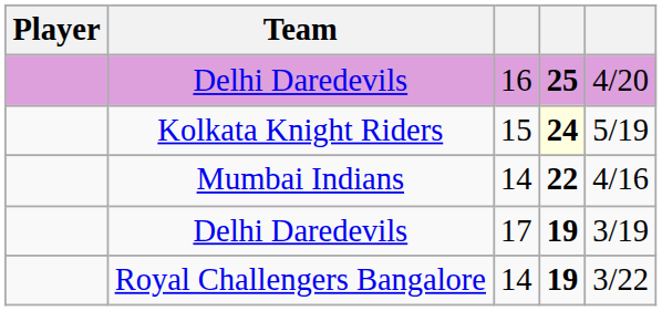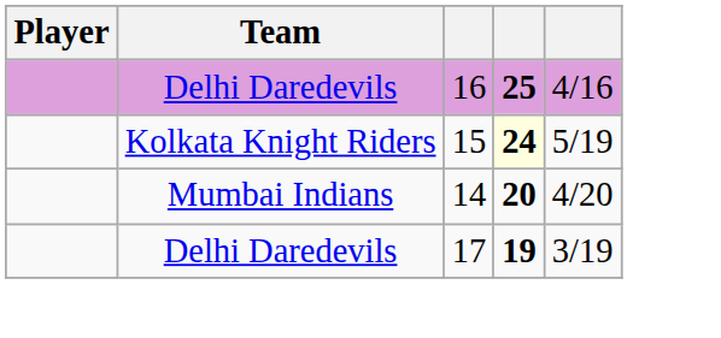 <table class="wikitable" style="text-align: center;">
 <tr>
 <th>Player</th>
 <th>Team</th>
 <th></th>
 <th></th>
 <th></th>
 </tr>
 <tr style="background-color:plum">
 <td style="text-align:left"></td>
 <td><a href='#'>Delhi Daredevils</a></td>
 <td>16</td>
 <td><strong>25</strong></td>
-<td>4/20</td>
+<td>4/16</td>
 </tr>
 <tr>
 <td style="text-align:left"></td>
 <td><a href='#'>Kolkata Knight Riders</a></td>
 <td>15</td>
 <td style="background: lightyellow;"><strong>24</strong></td>
 <td>5/19</td>
 </tr>
 <tr>
 <td style="text-align:left"></td>
 <td><a href='#'>Mumbai Indians</a></td>
 <td>14</td>
-<td><strong>22</strong></td>
-<td>4/16</td>
+<td><strong>20</strong></td>
+<td>4/20</td>
 </tr>
 <tr>
 <td style="text-align:left"></td>
 <td><a href='#'>Delhi Daredevils</a></td>
 <td>17</td>
 <td><strong>19</strong></td>
 <td>3/19</td>
 </tr>
-<tr>
-<td style="text-align:left"></td>
-<td><a href='#'>Royal Challengers Bangalore</a></td>
-<td>14</td>
-<td><strong>19</strong></td>
-<td>3/22</td>
-</tr>
 </table>
